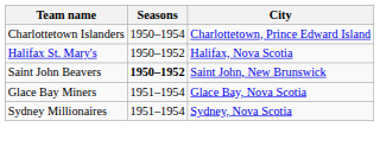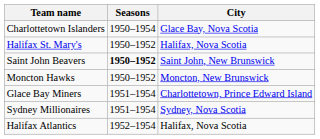 <table class="wikitable">
 <tr>
 <th>Team name</th>
 <th>Seasons</th>
 <th>City</th>
 </tr>
 <tr>
 <td>Charlottetown Islanders</td>
 <td>1950–1954</td>
-<td><a href='#'>Charlottetown, Prince Edward Island</a></td>
+<td><a href='#'>Glace Bay, Nova Scotia</a></td>
 </tr>
 <tr>
 <td><a href='#'>Halifax St. Mary's</a></td>
 <td>1950–1952</td>
 <td><a href='#'>Halifax, Nova Scotia</a></td>
 </tr>
 <tr>
 <td>Saint John Beavers</td>
 <td><strong>1950–1952</strong></td>
 <td><a href='#'>Saint John, New Brunswick</a></td>
 </tr>
 <tr>
+<td>Moncton Hawks</td>
+<td>1950–1952</td>
+<td><a href='#'>Moncton, New Brunswick</a></td>
+</tr>
+<tr>
 <td>Glace Bay Miners</td>
 <td>1951–1954</td>
-<td><a href='#'>Glace Bay, Nova Scotia</a></td>
+<td><a href='#'>Charlottetown, Prince Edward Island</a></td>
 </tr>
 <tr>
 <td>Sydney Millionaires</td>
 <td>1951–1954</td>
 <td><a href='#'>Sydney, Nova Scotia</a></td>
 </tr>
+<tr>
+<td>Halifax Atlantics</td>
+<td>1952–1954</td>
+<td>Halifax, Nova Scotia</td>
+</tr>
 </table>
